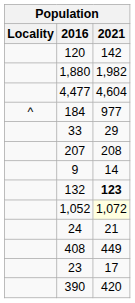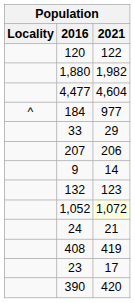 <table class="wikitable" style="text-align:center;">
 <tr>
 <th colspan="3" style="text-align:center;  font-weight:bold">Population</th>
 </tr>
 <tr>
 <th style="text-align:center; background:  font-weight:bold">Locality</th>
 <th style="text-align:center; background:  font-weight:bold"><strong>2016</strong></th>
 <th style="text-align:center; background:  font-weight:bold"><strong>2021</strong></th>
 </tr>
 <tr>
 <td></td>
 <td>120</td>
-<td>142</td>
+<td>122</td>
 </tr>
 <tr>
 <td></td>
 <td>1,880</td>
 <td>1,982</td>
 </tr>
 <tr>
 <td></td>
 <td>4,477</td>
 <td>4,604</td>
 </tr>
 <tr>
 <td>^</td>
 <td>184</td>
 <td>977</td>
 </tr>
 <tr>
 <td></td>
 <td>33</td>
 <td>29</td>
 </tr>
 <tr>
 <td></td>
 <td>207</td>
-<td>208</td>
+<td>206</td>
 </tr>
 <tr>
 <td></td>
 <td>9</td>
 <td>14</td>
 </tr>
 <tr>
 <td></td>
 <td>132</td>
-<td><strong>123</strong></td>
+<td>123</td>
 </tr>
 <tr>
 <td></td>
 <td>1,052</td>
 <td style="background: lightyellow;">1,072</td>
 </tr>
 <tr>
 <td></td>
 <td>24</td>
 <td>21</td>
 </tr>
 <tr>
 <td></td>
 <td>408</td>
-<td>449</td>
+<td>419</td>
 </tr>
 <tr>
 <td></td>
 <td>23</td>
 <td>17</td>
 </tr>
 <tr>
 <td></td>
 <td>390</td>
 <td>420</td>
 </tr>
 </table>
